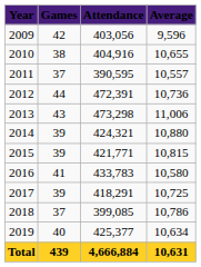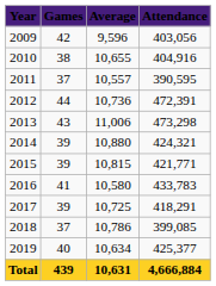 <table class="wikitable sortable" style="margin: 1em auto 1em auto">
 <tr>
 <th style="background:#461d7c;" align="center" "width=50px"><span>Year</span></th>
 <th style="background:#461d7c;" align="center" "width=100px"><span>Games</span></th>
+<th style="background:#461d7c;" align="center" "width=200px"><span>Average</span></th>
 <th style="background:#461d7c;" align="center" "width=100px"><span>Attendance</span></th>
-<th style="background:#461d7c;" align="center" "width=200px"><span>Average</span></th>
 </tr>
 <tr style="text-align:center;">
 <td>2009</td>
 <td>42</td>
+<td>9,596</td>
 <td>403,056</td>
-<td>9,596</td>
 </tr>
 <tr style="text-align:center;">
 <td>2010</td>
 <td>38</td>
+<td>10,655</td>
 <td>404,916</td>
-<td>10,655</td>
 </tr>
 <tr style="text-align:center;">
 <td>2011</td>
 <td>37</td>
+<td>10,557</td>
 <td>390,595</td>
-<td>10,557</td>
 </tr>
 <tr style="text-align:center;">
 <td>2012</td>
 <td>44</td>
+<td>10,736</td>
 <td>472,391</td>
-<td>10,736</td>
 </tr>
 <tr style="text-align:center;">
 <td>2013</td>
 <td>43</td>
+<td>11,006</td>
 <td>473,298</td>
-<td>11,006</td>
 </tr>
 <tr style="text-align:center;">
 <td>2014</td>
 <td>39</td>
+<td>10,880</td>
 <td>424,321</td>
-<td>10,880</td>
 </tr>
 <tr style="text-align:center;">
 <td>2015</td>
 <td>39</td>
+<td>10,815</td>
 <td>421,771</td>
-<td>10,815</td>
 </tr>
 <tr style="text-align:center;">
 <td>2016</td>
 <td>41</td>
+<td>10,580</td>
 <td>433,783</td>
-<td>10,580</td>
 </tr>
 <tr style="text-align:center;">
 <td>2017</td>
 <td>39</td>
+<td>10,725</td>
 <td>418,291</td>
-<td>10,725</td>
 </tr>
 <tr style="text-align:center;">
 <td>2018</td>
 <td>37</td>
+<td>10,786</td>
 <td>399,085</td>
-<td>10,786</td>
 </tr>
 <tr style="text-align:center;">
 <td>2019</td>
 <td>40</td>
+<td>10,634</td>
 <td>425,377</td>
-<td>10,634</td>
 </tr>
 <tr style="text-align:center;" class="sortbottom">
 <th style="background:#fdd023; color:#000;"><strong>Total</strong></th>
 <th style="background:#fdd023; color:#000;"><strong>439</strong></th>
+<th style="background:#fdd023; color:#000;"><strong>10,631</strong></th>
 <th style="background:#fdd023; color:#000;"><strong>4,666,884</strong></th>
-<th style="background:#fdd023; color:#000;"><strong>10,631</strong></th>
 </tr>
 </table>
